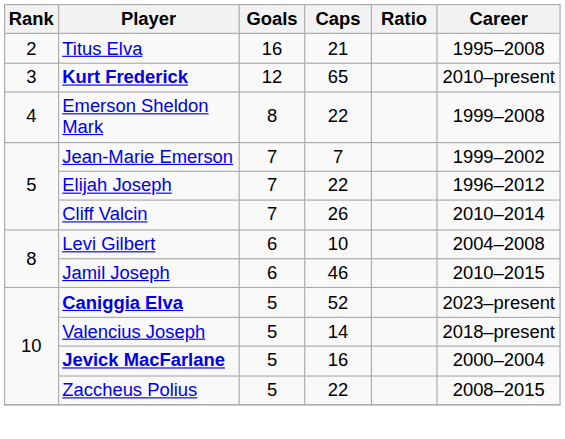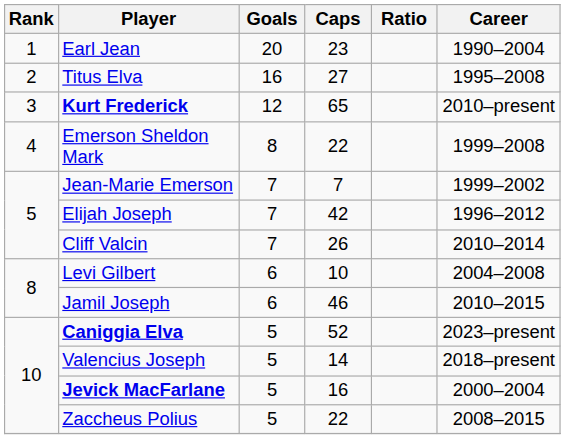 <table class="wikitable sortable" style="text-align:center;">
 <tr>
 <th width=30px>Rank</th>
 <th style="width:150px;">Player</th>
 <th width=50px>Goals</th>
 <th width=50px>Caps</th>
 <th width=50px>Ratio</th>
 <th style="width:100px;">Career</th>
 </tr>
 <tr>
+<td>1</td>
+<td style="text-align: left;"><a href='#'>Earl Jean</a></td>
+<td>20</td>
+<td>23</td>
+<td></td>
+<td>1990–2004</td>
+</tr>
+<tr>
 <td>2</td>
 <td style="text-align: left;"><a href='#'>Titus Elva</a></td>
 <td>16</td>
-<td>21</td>
+<td>27</td>
 <td></td>
 <td>1995–2008</td>
 </tr>
 <tr>
 <td>3</td>
 <td style="text-align: left;"><strong><a href='#'>Kurt Frederick</a></strong></td>
 <td>12</td>
 <td>65</td>
 <td></td>
 <td>2010–present</td>
 </tr>
 <tr>
 <td>4</td>
 <td style="text-align: left;"><a href='#'>Emerson Sheldon Mark</a></td>
 <td>8</td>
 <td>22</td>
 <td></td>
 <td>1999–2008</td>
 </tr>
 <tr>
 <td rowspan=3>5</td>
 <td style="text-align: left;"><a href='#'>Jean-Marie Emerson</a></td>
 <td>7</td>
 <td>7</td>
 <td></td>
 <td>1999–2002</td>
 </tr>
 <tr>
 <td style="text-align: left;"><a href='#'>Elijah Joseph</a></td>
 <td>7</td>
-<td>22</td>
+<td>42</td>
 <td></td>
 <td>1996–2012</td>
 </tr>
 <tr>
 <td style="text-align: left;"><a href='#'>Cliff Valcin</a></td>
 <td>7</td>
 <td>26</td>
 <td></td>
 <td>2010–2014</td>
 </tr>
 <tr>
 <td rowspan=2>8</td>
 <td style="text-align: left;"><a href='#'>Levi Gilbert</a></td>
 <td>6</td>
 <td>10</td>
 <td></td>
 <td>2004–2008</td>
 </tr>
 <tr>
 <td style="text-align: left;"><a href='#'>Jamil Joseph</a></td>
 <td>6</td>
 <td>46</td>
 <td></td>
 <td>2010–2015</td>
 </tr>
 <tr>
 <td rowspan=4>10</td>
 <td style="text-align: left;"><strong><a href='#'>Caniggia Elva</a></strong></td>
 <td>5</td>
 <td>52</td>
 <td></td>
 <td>2023–present</td>
 </tr>
 <tr>
 <td style="text-align: left;"><a href='#'>Valencius Joseph</a></td>
 <td>5</td>
 <td>14</td>
 <td></td>
 <td>2018–present</td>
 </tr>
 <tr>
 <td style="text-align: left;"><strong><a href='#'>Jevick MacFarlane</a></strong></td>
 <td>5</td>
 <td>16</td>
 <td></td>
 <td>2000–2004</td>
 </tr>
 <tr>
 <td style="text-align: left;"><a href='#'>Zaccheus Polius</a></td>
 <td>5</td>
 <td>22</td>
 <td></td>
 <td>2008–2015</td>
 </tr>
 <tr>
 </tr>
 </table>
